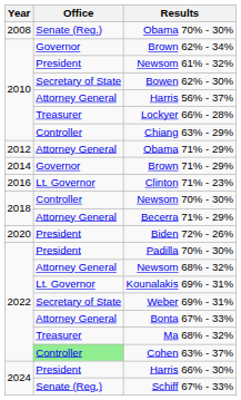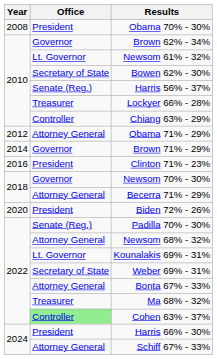 <table class=wikitable>
 <tr>
 <th>Year</th>
 <th>Office</th>
 <th>Results</th>
 </tr>
 <tr>
 <td>2008</td>
-<td><a href='#'>Senate (Reg.)</a></td>
+<td><a href='#'>President</a></td>
 <td align="right" ><a href='#'>Obama</a> 70% - 30%</td>
 </tr>
 <tr>
 <td rowspan=6>2010</td>
 <td><a href='#'>Governor</a></td>
 <td align="right" ><a href='#'>Brown</a> 62% - 34%</td>
 </tr>
 <tr>
-<td><a href='#'>President</a></td>
+<td><a href='#'>Lt. Governor</a></td>
 <td align="right" ><a href='#'>Newsom</a> 61% - 32%</td>
 </tr>
 <tr>
 <td><a href='#'>Secretary of State</a></td>
 <td align="right" ><a href='#'>Bowen</a> 62% - 30%</td>
 </tr>
 <tr>
-<td><a href='#'>Attorney General</a></td>
+<td><a href='#'>Senate (Reg.)</a></td>
 <td align="right" ><a href='#'>Harris</a> 56% - 37%</td>
 </tr>
 <tr>
 <td><a href='#'>Treasurer</a></td>
 <td align="right" ><a href='#'>Lockyer</a> 66% - 28%</td>
 </tr>
 <tr>
 <td><a href='#'>Controller</a></td>
 <td align="right" ><a href='#'>Chiang</a> 63% - 29%</td>
 </tr>
 <tr>
 <td>2012</td>
 <td><a href='#'>Attorney General</a></td>
 <td align="right" ><a href='#'>Obama</a> 71% - 29%</td>
 </tr>
 <tr>
 <td>2014</td>
 <td><a href='#'>Governor</a></td>
 <td align="right" ><a href='#'>Brown</a> 71% - 29%</td>
 </tr>
 <tr>
 <td>2016</td>
-<td><a href='#'>Lt. Governor</a></td>
+<td><a href='#'>President</a></td>
 <td align="right" ><a href='#'>Clinton</a> 71% - 23%</td>
 </tr>
 <tr>
 <td rowspan=2>2018</td>
-<td><a href='#'>Controller</a></td>
+<td><a href='#'>Governor</a></td>
 <td align="right" ><a href='#'>Newsom</a> 70% - 30%</td>
 </tr>
 <tr>
 <td><a href='#'>Attorney General</a></td>
 <td align="right" ><a href='#'>Becerra</a> 71% - 29%</td>
 </tr>
 <tr>
 <td>2020</td>
 <td><a href='#'>President</a></td>
 <td align="right" ><a href='#'>Biden</a> 72% - 26%</td>
 </tr>
 <tr>
 <td rowspan=7>2022</td>
-<td><a href='#'>President</a></td>
+<td><a href='#'>Senate (Reg.)</a></td>
 <td align="right" ><a href='#'>Padilla</a> 70% - 30%</td>
 </tr>
 <tr>
 <td><a href='#'>Attorney General</a></td>
 <td align="right" ><a href='#'>Newsom</a> 68% - 32%</td>
 </tr>
 <tr>
 <td><a href='#'>Lt. Governor</a></td>
 <td align="right" ><a href='#'>Kounalakis</a> 69% - 31%</td>
 </tr>
 <tr>
 <td><a href='#'>Secretary of State</a></td>
 <td align="right" ><a href='#'>Weber</a> 69% - 31%</td>
 </tr>
 <tr>
 <td><a href='#'>Attorney General</a></td>
 <td align="right" ><a href='#'>Bonta</a> 67% - 33%</td>
 </tr>
 <tr>
 <td><a href='#'>Treasurer</a></td>
 <td align="right" ><a href='#'>Ma</a> 68% - 32%</td>
 </tr>
 <tr>
 <td style="background: lightgreen;"><a href='#'>Controller</a></td>
 <td align="right" ><a href='#'>Cohen</a> 63% - 37%</td>
 </tr>
 <tr>
 <td rowspan=2>2024</td>
 <td><a href='#'>President</a></td>
 <td align="right" ><a href='#'>Harris</a> 66% - 30%</td>
 </tr>
 <tr>
-<td><a href='#'>Senate (Reg.)</a></td>
+<td><a href='#'>Attorney General</a></td>
 <td align="right" ><a href='#'>Schiff</a> 67% - 33%</td>
 </tr>
 </table>
